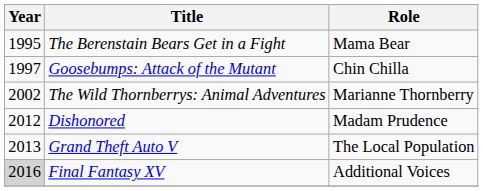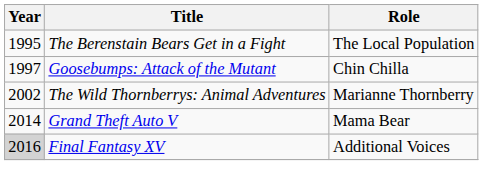 <table class="wikitable sortable">
 <tr>
 <th>Year</th>
 <th>Title</th>
 <th>Role</th>
 </tr>
 <tr>
 <td>1995</td>
 <td><em>The Berenstain Bears Get in a Fight</em></td>
-<td>Mama Bear</td>
+<td>The Local Population</td>
 </tr>
 <tr>
 <td>1997</td>
 <td><em><a href='#'>Goosebumps: Attack of the Mutant</a></em></td>
 <td>Chin Chilla</td>
 </tr>
 <tr>
 <td>2002</td>
 <td><em>The Wild Thornberrys: Animal Adventures</em></td>
 <td>Marianne Thornberry</td>
 </tr>
 <tr>
-<td>2012</td>
-<td><em><a href='#'>Dishonored</a></em></td>
-<td>Madam Prudence</td>
-</tr>
-<tr>
-<td>2013</td>
+<td>2014</td>
 <td><em><a href='#'>Grand Theft Auto V</a></em></td>
-<td>The Local Population</td>
+<td>Mama Bear</td>
 </tr>
 <tr>
 <td style="background: lightgrey;">2016</td>
 <td><em><a href='#'>Final Fantasy XV</a></em></td>
 <td>Additional Voices</td>
 </tr>
 <tr>
 </tr>
 </table>
